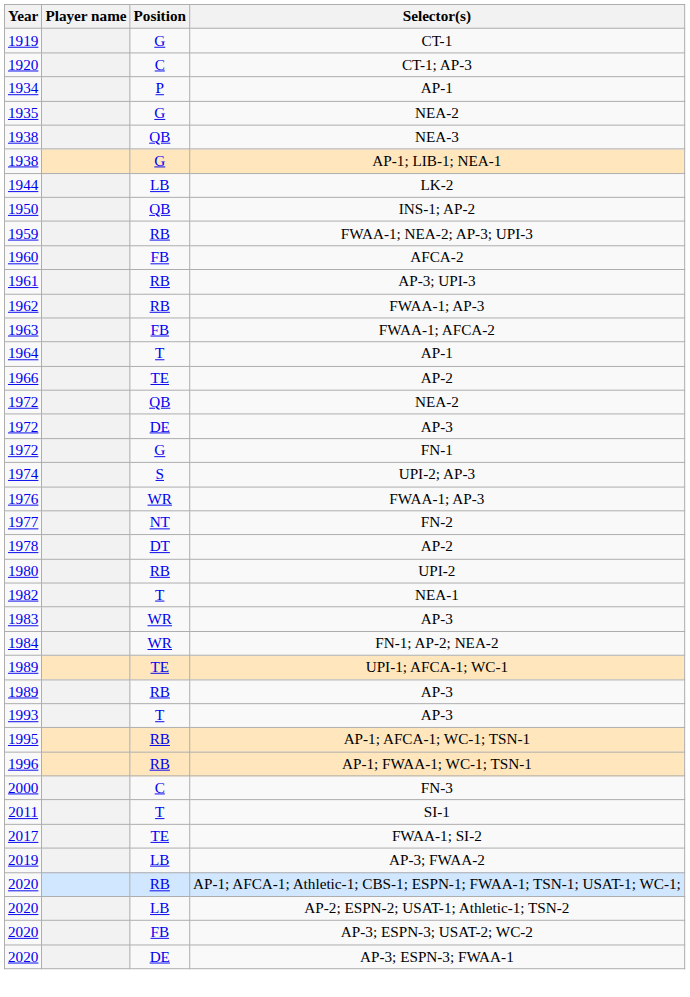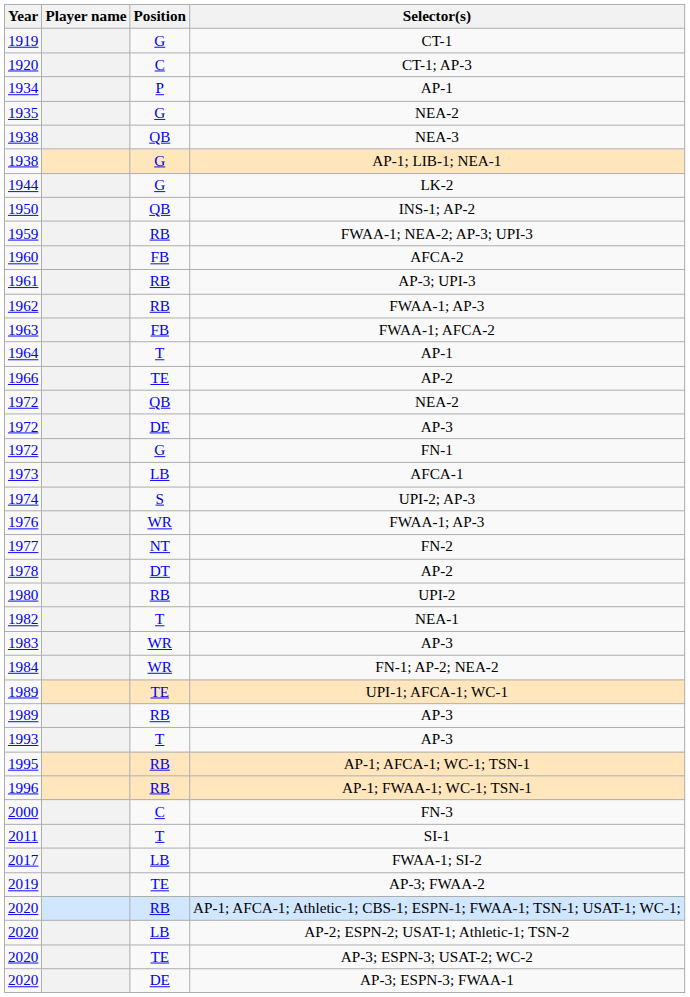 <table class="wikitable sortable" style="text-align:center">
 <tr>
 <th scope="col">Year</th>
 <th scope="col">Player name</th>
 <th scope="col">Position</th>
 <th scope="col">Selector(s)</th>
 </tr>
 <tr>
 <td><a href='#'>1919</a></td>
 <th scope="row"></th>
 <td><a href='#'>G</a></td>
 <td>CT-1</td>
 </tr>
 <tr>
 <td><a href='#'>1920</a></td>
 <th scope="row"></th>
 <td><a href='#'>C</a></td>
 <td>CT-1; AP-3</td>
 </tr>
 <tr>
 <td><a href='#'>1934</a></td>
 <th scope="row"></th>
 <td><a href='#'>P</a></td>
 <td>AP-1</td>
 </tr>
 <tr>
 <td><a href='#'>1935</a></td>
 <th scope="row"></th>
 <td><a href='#'>G</a></td>
 <td>NEA-2</td>
 </tr>
 <tr>
 <td><a href='#'>1938</a></td>
 <th scope="row"></th>
 <td><a href='#'>QB</a></td>
 <td>NEA-3</td>
 </tr>
 <tr>
 <td><a href='#'>1938</a></td>
 <td align="center" bgcolor=#FFE6BD></td>
 <td align="center" bgcolor=#FFE6BD><a href='#'>G</a></td>
 <td align="center" bgcolor=#FFE6BD>AP-1; LIB-1; NEA-1</td>
 </tr>
 <tr>
 <td><a href='#'>1944</a></td>
 <th scope="row"></th>
-<td><a href='#'>LB</a></td>
+<td><a href='#'>G</a></td>
 <td>LK-2</td>
 </tr>
 <tr>
 <td><a href='#'>1950</a></td>
 <th scope="row"></th>
 <td><a href='#'>QB</a></td>
 <td>INS-1; AP-2</td>
 </tr>
 <tr>
 <td><a href='#'>1959</a></td>
 <th scope="row"></th>
 <td><a href='#'>RB</a></td>
 <td>FWAA-1; NEA-2; AP-3; UPI-3</td>
 </tr>
 <tr>
 <td><a href='#'>1960</a></td>
 <th scope="row"></th>
 <td><a href='#'>FB</a></td>
 <td>AFCA-2</td>
 </tr>
 <tr>
 <td><a href='#'>1961</a></td>
 <th scope="row"></th>
 <td><a href='#'>RB</a></td>
 <td>AP-3; UPI-3</td>
 </tr>
 <tr>
 <td><a href='#'>1962</a></td>
 <th scope="row"></th>
 <td><a href='#'>RB</a></td>
 <td>FWAA-1; AP-3</td>
 </tr>
 <tr>
 <td><a href='#'>1963</a></td>
 <th scope="row"></th>
 <td><a href='#'>FB</a></td>
 <td>FWAA-1; AFCA-2</td>
 </tr>
 <tr>
 <td><a href='#'>1964</a></td>
 <th scope="row"></th>
 <td><a href='#'>T</a></td>
 <td>AP-1</td>
 </tr>
 <tr>
 <td><a href='#'>1966</a></td>
 <th scope="row"></th>
 <td><a href='#'>TE</a></td>
 <td>AP-2</td>
 </tr>
 <tr>
 <td><a href='#'>1972</a></td>
 <th scope="row"></th>
 <td><a href='#'>QB</a></td>
 <td>NEA-2</td>
 </tr>
 <tr>
 <td><a href='#'>1972</a></td>
 <th scope="row"></th>
 <td><a href='#'>DE</a></td>
 <td>AP-3</td>
 </tr>
 <tr>
 <td><a href='#'>1972</a></td>
 <th scope="row"></th>
 <td><a href='#'>G</a></td>
 <td>FN-1</td>
+</tr>
+<tr>
+<td><a href='#'>1973</a></td>
+<th scope="row"></th>
+<td><a href='#'>LB</a></td>
+<td>AFCA-1</td>
 </tr>
 <tr>
 <td><a href='#'>1974</a></td>
 <th scope="row"></th>
 <td><a href='#'>S</a></td>
 <td>UPI-2; AP-3</td>
 </tr>
 <tr>
 <td><a href='#'>1976</a></td>
 <th scope="row"></th>
 <td><a href='#'>WR</a></td>
 <td>FWAA-1; AP-3</td>
 </tr>
 <tr>
 <td><a href='#'>1977</a></td>
 <th scope="row"></th>
 <td><a href='#'>NT</a></td>
 <td>FN-2</td>
 </tr>
 <tr>
 <td><a href='#'>1978</a></td>
 <th scope="row"></th>
 <td><a href='#'>DT</a></td>
 <td>AP-2</td>
 </tr>
 <tr>
 <td><a href='#'>1980</a></td>
 <th scope="row"></th>
 <td><a href='#'>RB</a></td>
 <td>UPI-2</td>
 </tr>
 <tr>
 <td><a href='#'>1982</a></td>
 <th scope="row"></th>
 <td><a href='#'>T</a></td>
 <td>NEA-1</td>
 </tr>
 <tr>
 <td><a href='#'>1983</a></td>
 <th scope="row"></th>
 <td><a href='#'>WR</a></td>
 <td>AP-3</td>
 </tr>
 <tr>
 <td><a href='#'>1984</a></td>
 <th scope="row"></th>
 <td><a href='#'>WR</a></td>
 <td>FN-1; AP-2; NEA-2</td>
 </tr>
 <tr>
 <td><a href='#'>1989</a></td>
 <td align="center" bgcolor=#FFE6BD></td>
 <td align="center" bgcolor=#FFE6BD><a href='#'>TE</a></td>
 <td align="center" bgcolor=#FFE6BD>UPI-1; AFCA-1; WC-1</td>
 </tr>
 <tr>
 <td><a href='#'>1989</a></td>
 <th scope="row"></th>
 <td><a href='#'>RB</a></td>
 <td>AP-3</td>
 </tr>
 <tr>
 <td><a href='#'>1993</a></td>
 <th scope="row"></th>
 <td><a href='#'>T</a></td>
 <td>AP-3</td>
 </tr>
 <tr>
 <td><a href='#'>1995</a></td>
 <td align="center" bgcolor=#FFE6BD></td>
 <td align="center" bgcolor=#FFE6BD><a href='#'>RB</a></td>
 <td align="center" bgcolor=#FFE6BD>AP-1; AFCA-1; WC-1; TSN-1</td>
 </tr>
 <tr>
 <td><a href='#'>1996</a></td>
 <td align="center" bgcolor=#FFE6BD></td>
 <td align="center" bgcolor=#FFE6BD><a href='#'>RB</a></td>
 <td align="center" bgcolor=#FFE6BD>AP-1; FWAA-1; WC-1; TSN-1</td>
 </tr>
 <tr>
 <td><a href='#'>2000</a></td>
 <th scope="row"></th>
 <td><a href='#'>C</a></td>
 <td>FN-3</td>
 </tr>
 <tr>
 <td><a href='#'>2011</a></td>
 <th scope="row"></th>
 <td><a href='#'>T</a></td>
 <td>SI-1</td>
 </tr>
 <tr>
 <td><a href='#'>2017</a></td>
 <th scope="row"></th>
-<td><a href='#'>TE</a></td>
+<td><a href='#'>LB</a></td>
 <td>FWAA-1; SI-2</td>
 </tr>
 <tr>
 <td><a href='#'>2019</a></td>
 <th scope="row"></th>
-<td><a href='#'>LB</a></td>
+<td><a href='#'>TE</a></td>
 <td>AP-3; FWAA-2</td>
 </tr>
 <tr>
 <td><a href='#'>2020</a></td>
 <td align="center" bgcolor=#D0E7FF></td>
 <td align="center" bgcolor=#D0E7FF><a href='#'>RB</a></td>
 <td align="center" bgcolor=#D0E7FF>AP-1; AFCA-1; Athletic-1; CBS-1; ESPN-1; FWAA-1; TSN-1; USAT-1; WC-1;</td>
 </tr>
 <tr>
 <td><a href='#'>2020</a></td>
 <th scope="row"></th>
 <td><a href='#'>LB</a></td>
 <td>AP-2; ESPN-2; USAT-1; Athletic-1; TSN-2</td>
 </tr>
 <tr>
 <td><a href='#'>2020</a></td>
 <th scope="row"></th>
-<td><a href='#'>FB</a></td>
+<td><a href='#'>TE</a></td>
 <td>AP-3; ESPN-3; USAT-2; WC-2</td>
 </tr>
 <tr>
 <td><a href='#'>2020</a></td>
 <th scope="row"></th>
 <td><a href='#'>DE</a></td>
 <td>AP-3; ESPN-3; FWAA-1</td>
 </tr>
 </table>
